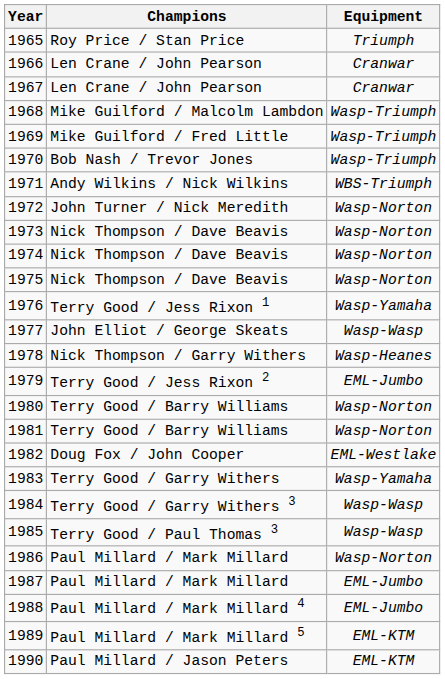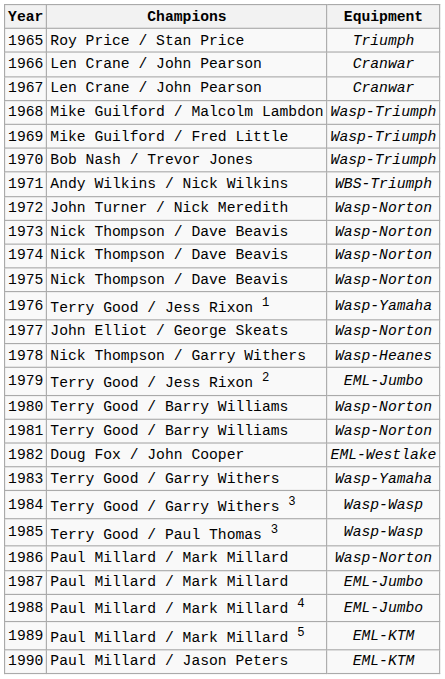 <table class="wikitable">
 <tr>
 <th>Year</th>
 <th>Champions</th>
 <th>Equipment</th>
 </tr>
 <tr align="center">
 <td>1965</td>
 <td align="left">Roy Price / Stan Price</td>
 <td><em>Triumph</em></td>
 </tr>
 <tr align="center">
 <td>1966</td>
 <td align="left">Len Crane / John Pearson</td>
 <td><em>Cranwar</em></td>
 </tr>
 <tr align="center">
 <td>1967</td>
 <td align="left">Len Crane / John Pearson</td>
 <td><em>Cranwar</em></td>
 </tr>
 <tr align="center">
 <td>1968</td>
 <td align="left">Mike Guilford / Malcolm Lambdon</td>
 <td><em>Wasp-Triumph</em></td>
 </tr>
 <tr align="center">
 <td>1969</td>
 <td align="left">Mike Guilford / Fred Little</td>
 <td><em>Wasp-Triumph</em></td>
 </tr>
 <tr align="center">
 <td>1970</td>
 <td align="left">Bob Nash / Trevor Jones</td>
 <td><em>Wasp-Triumph</em></td>
 </tr>
 <tr align="center">
 <td>1971</td>
 <td align="left">Andy Wilkins / Nick Wilkins</td>
 <td><em>WBS-Triumph</em></td>
 </tr>
 <tr align="center">
 <td>1972</td>
 <td align="left">John Turner / Nick Meredith</td>
 <td><em>Wasp-Norton</em></td>
 </tr>
 <tr align="center">
 <td>1973</td>
 <td align="left">Nick Thompson / Dave Beavis</td>
 <td><em>Wasp-Norton</em></td>
 </tr>
 <tr align="center">
 <td>1974</td>
 <td align="left">Nick Thompson / Dave Beavis</td>
 <td><em>Wasp-Norton</em></td>
 </tr>
 <tr align="center">
 <td>1975</td>
 <td align="left">Nick Thompson / Dave Beavis</td>
 <td><em>Wasp-Norton</em></td>
 </tr>
 <tr align="center">
 <td>1976</td>
 <td align="left">Terry Good / Jess Rixon <sup>1</sup></td>
 <td><em>Wasp-Yamaha</em></td>
 </tr>
 <tr align="center">
 <td>1977</td>
 <td align="left">John Elliot / George Skeats</td>
-<td><em>Wasp-Wasp</em></td>
+<td><em>Wasp-Norton</em></td>
 </tr>
 <tr align="center">
 <td>1978</td>
 <td align="left">Nick Thompson / Garry Withers</td>
 <td><em>Wasp-Heanes</em></td>
 </tr>
 <tr align="center">
 <td>1979</td>
 <td align="left">Terry Good / Jess Rixon <sup>2</sup></td>
 <td><em>EML-Jumbo</em></td>
 </tr>
 <tr align="center">
 <td>1980</td>
 <td align="left">Terry Good / Barry Williams</td>
 <td><em>Wasp-Norton</em></td>
 </tr>
 <tr align="center">
 <td>1981</td>
 <td align="left">Terry Good / Barry Williams</td>
 <td><em>Wasp-Norton</em></td>
 </tr>
 <tr align="center">
 <td>1982</td>
 <td align="left">Doug Fox / John Cooper</td>
 <td><em>EML-Westlake</em></td>
 </tr>
 <tr align="center">
 <td>1983</td>
 <td align="left">Terry Good / Garry Withers</td>
 <td><em>Wasp-Yamaha</em></td>
 </tr>
 <tr align="center">
 <td>1984</td>
 <td align="left">Terry Good / Garry Withers <sup>3</sup></td>
 <td><em>Wasp-Wasp</em></td>
 </tr>
 <tr align="center">
 <td>1985</td>
 <td align="left">Terry Good / Paul Thomas <sup>3</sup></td>
 <td><em>Wasp-Wasp</em></td>
 </tr>
 <tr align="center">
 <td>1986</td>
 <td align="left">Paul Millard / Mark Millard</td>
 <td><em>Wasp-Norton</em></td>
 </tr>
 <tr align="center">
 <td>1987</td>
 <td align="left">Paul Millard / Mark Millard</td>
 <td><em>EML-Jumbo</em></td>
 </tr>
 <tr align="center">
 <td>1988</td>
 <td align="left">Paul Millard / Mark Millard <sup>4</sup></td>
 <td><em>EML-Jumbo</em></td>
 </tr>
 <tr align="center">
 <td>1989</td>
 <td align="left">Paul Millard / Mark Millard <sup>5</sup></td>
 <td><em>EML-KTM</em></td>
 </tr>
 <tr align="center">
 <td>1990</td>
 <td align="left">Paul Millard / Jason Peters</td>
 <td><em>EML-KTM</em></td>
 </tr>
 </table>
